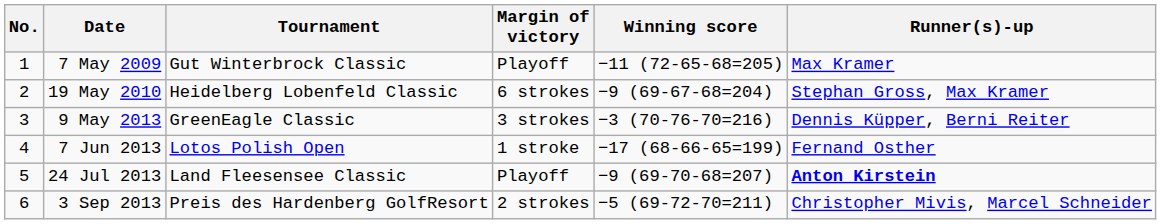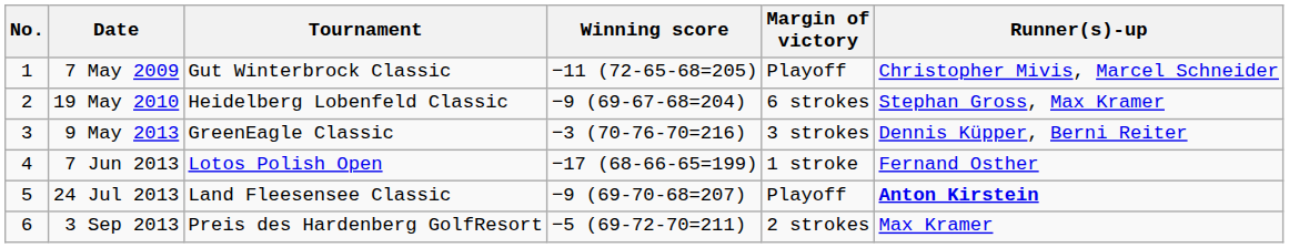 <table class="wikitable" style="font-size:95%;">
 <tr>
 <th>No.</th>
 <th>Date</th>
 <th>Tournament</th>
+<th>Winning score</th>
 <th>Margin of<br>victory</th>
-<th>Winning score</th>
 <th>Runner(s)-up</th>
 </tr>
 <tr>
 <td align=center>1</td>
 <td align=right>7 May <a href='#'>2009</a></td>
 <td>Gut Winterbrock Classic</td>
+<td>−11 (72-65-68=205)</td>
 <td>Playoff</td>
-<td>−11 (72-65-68=205)</td>
-<td> <a href='#'>Max Kramer</a></td>
+<td> <a href='#'>Christopher Mivis</a>,  <a href='#'>Marcel Schneider</a></td>
 </tr>
 <tr>
 <td align=center>2</td>
 <td align=right>19 May <a href='#'>2010</a></td>
 <td>Heidelberg Lobenfeld Classic</td>
+<td>−9 (69-67-68=204)</td>
 <td>6 strokes</td>
-<td>−9 (69-67-68=204)</td>
 <td> <a href='#'>Stephan Gross</a>,  <a href='#'>Max Kramer</a></td>
 </tr>
 <tr>
 <td align=center>3</td>
 <td align=right>9 May <a href='#'>2013</a></td>
 <td>GreenEagle Classic</td>
+<td>−3 (70-76-70=216)</td>
 <td>3 strokes</td>
-<td>−3 (70-76-70=216)</td>
 <td> <a href='#'>Dennis Küpper</a>,  <a href='#'>Berni Reiter</a></td>
 </tr>
 <tr>
 <td align=center>4</td>
 <td align=right>7 Jun 2013</td>
 <td><a href='#'>Lotos Polish Open</a></td>
+<td>−17 (68-66-65=199)</td>
 <td>1 stroke</td>
-<td>−17 (68-66-65=199)</td>
 <td> <a href='#'>Fernand Osther</a></td>
 </tr>
 <tr>
 <td align=center>5</td>
 <td align=right>24 Jul 2013</td>
 <td>Land Fleesensee Classic</td>
+<td>−9 (69-70-68=207)</td>
 <td>Playoff</td>
-<td>−9 (69-70-68=207)</td>
 <td><strong> <a href='#'>Anton Kirstein</a></strong></td>
 </tr>
 <tr>
 <td align=center>6</td>
 <td align=right>3 Sep 2013</td>
 <td>Preis des Hardenberg GolfResort</td>
+<td>−5 (69-72-70=211)</td>
 <td>2 strokes</td>
-<td>−5 (69-72-70=211)</td>
-<td> <a href='#'>Christopher Mivis</a>,  <a href='#'>Marcel Schneider</a></td>
+<td> <a href='#'>Max Kramer</a></td>
 </tr>
 </table>
